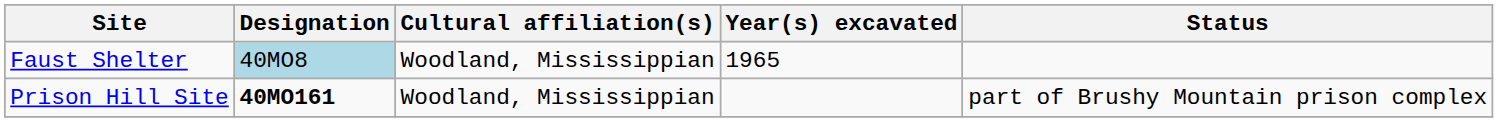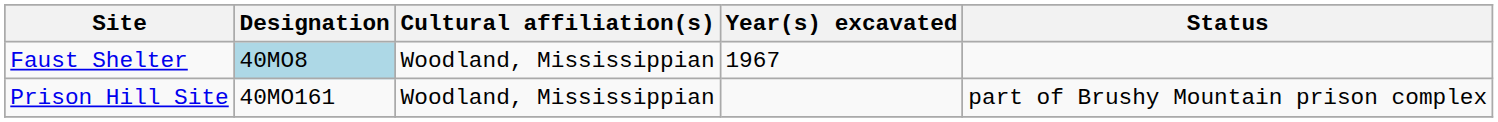 <table class="wikitable">
 <tr>
 <th>Site</th>
 <th>Designation</th>
 <th>Cultural affiliation(s)</th>
 <th>Year(s) excavated</th>
 <th>Status</th>
 </tr>
 <tr>
 <td><a href='#'>Faust Shelter</a></td>
 <td style="background: lightblue;">40MO8</td>
 <td>Woodland, Mississippian</td>
-<td>1965</td>
+<td>1967</td>
 <td></td>
 </tr>
 <tr>
 <td><a href='#'>Prison Hill Site</a></td>
-<td><strong>40MO161</strong></td>
+<td>40MO161</td>
 <td>Woodland, Mississippian</td>
 <td></td>
 <td>part of Brushy Mountain prison complex</td>
 </tr>
 </table>
